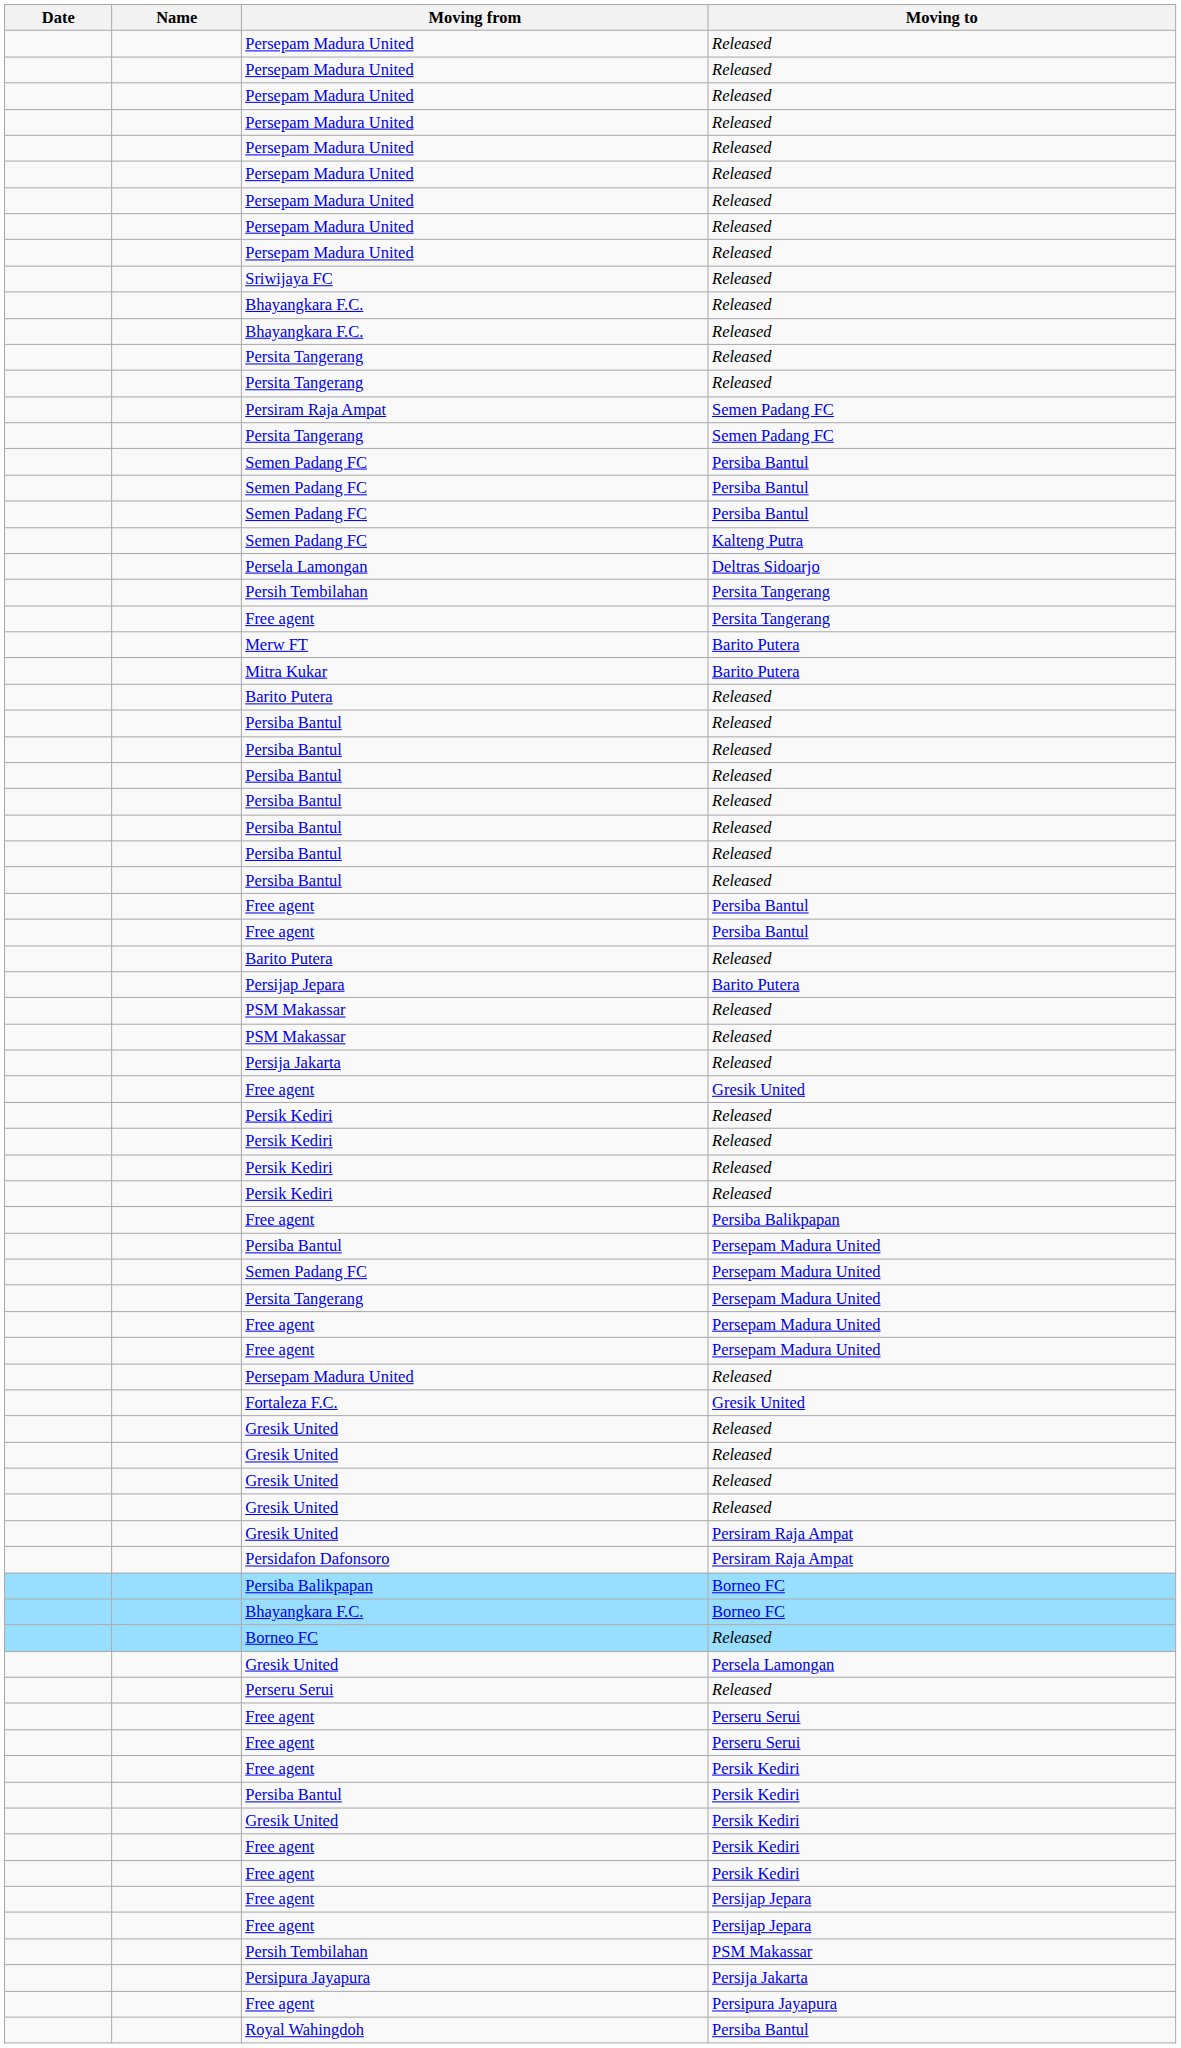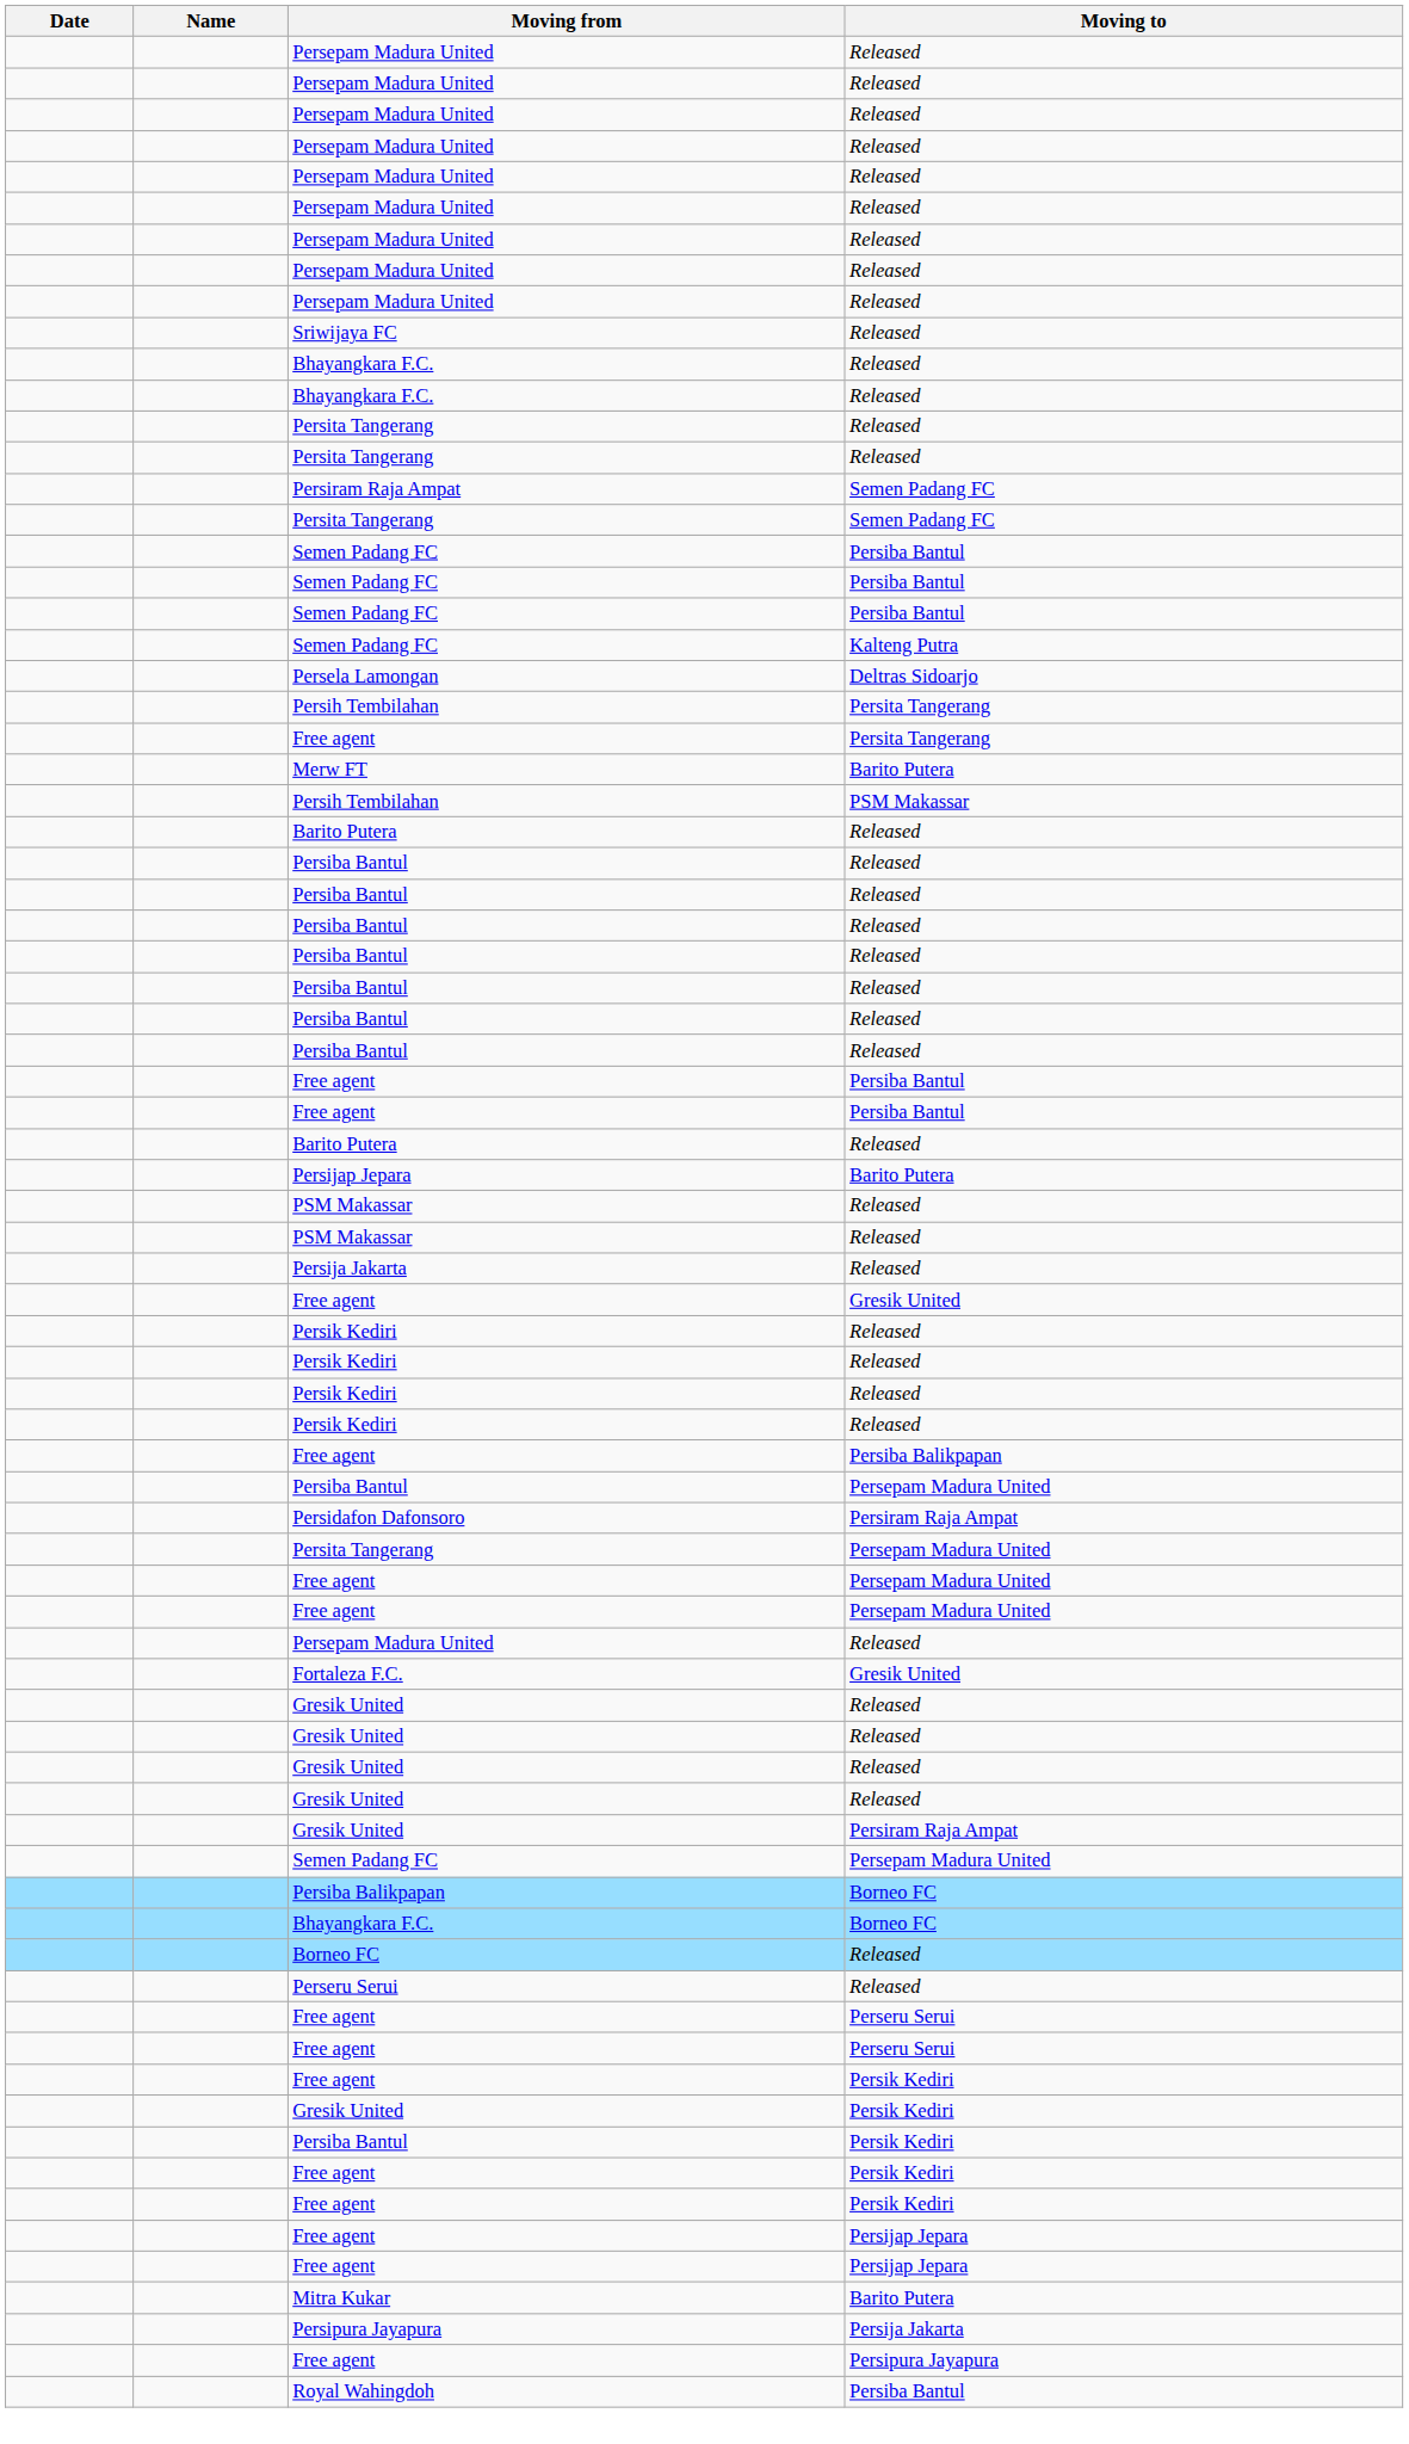 <table class="wikitable sortable" width=90%>
 <tr>
 <th>Date</th>
 <th>Name</th>
 <th>Moving from</th>
 <th>Moving to</th>
 </tr>
 <tr>
 <td></td>
 <td> </td>
 <td><a href='#'>Persepam Madura United</a></td>
 <td><em>Released</em></td>
 </tr>
 <tr>
 <td></td>
 <td> </td>
 <td><a href='#'>Persepam Madura United</a></td>
 <td><em>Released</em></td>
 </tr>
 <tr>
 <td></td>
 <td> </td>
 <td><a href='#'>Persepam Madura United</a></td>
 <td><em>Released</em></td>
 </tr>
 <tr>
 <td></td>
 <td> </td>
 <td><a href='#'>Persepam Madura United</a></td>
 <td><em>Released</em></td>
 </tr>
 <tr>
 <td></td>
 <td> </td>
 <td><a href='#'>Persepam Madura United</a></td>
 <td><em>Released</em></td>
 </tr>
 <tr>
 <td></td>
 <td> </td>
 <td><a href='#'>Persepam Madura United</a></td>
 <td><em>Released</em></td>
 </tr>
 <tr>
 <td></td>
 <td> </td>
 <td><a href='#'>Persepam Madura United</a></td>
 <td><em>Released</em></td>
 </tr>
 <tr>
 <td></td>
 <td> </td>
 <td><a href='#'>Persepam Madura United</a></td>
 <td><em>Released</em></td>
 </tr>
 <tr>
 <td></td>
 <td> </td>
 <td><a href='#'>Persepam Madura United</a></td>
 <td><em>Released</em></td>
 </tr>
 <tr>
 <td></td>
 <td> </td>
 <td><a href='#'>Sriwijaya FC</a></td>
 <td><em>Released</em></td>
 </tr>
 <tr>
 <td></td>
 <td> </td>
 <td><a href='#'>Bhayangkara F.C.</a></td>
 <td><em>Released</em></td>
 </tr>
 <tr>
 <td></td>
 <td> </td>
 <td><a href='#'>Bhayangkara F.C.</a></td>
 <td><em>Released</em></td>
 </tr>
 <tr>
 <td></td>
 <td> </td>
 <td><a href='#'>Persita Tangerang</a></td>
 <td><em>Released</em></td>
 </tr>
 <tr>
 <td></td>
 <td> </td>
 <td><a href='#'>Persita Tangerang</a></td>
 <td><em>Released</em></td>
 </tr>
 <tr>
 <td></td>
 <td> </td>
 <td><a href='#'>Persiram Raja Ampat</a></td>
 <td><a href='#'>Semen Padang FC</a></td>
 </tr>
 <tr>
 <td></td>
 <td> </td>
 <td><a href='#'>Persita Tangerang</a></td>
 <td><a href='#'>Semen Padang FC</a></td>
 </tr>
 <tr>
 <td></td>
 <td> </td>
 <td><a href='#'>Semen Padang FC</a></td>
 <td><a href='#'>Persiba Bantul</a></td>
 </tr>
 <tr>
 <td></td>
 <td> </td>
 <td><a href='#'>Semen Padang FC</a></td>
 <td><a href='#'>Persiba Bantul</a></td>
 </tr>
 <tr>
 <td></td>
 <td> </td>
 <td><a href='#'>Semen Padang FC</a></td>
 <td><a href='#'>Persiba Bantul</a></td>
 </tr>
 <tr>
 <td></td>
 <td> </td>
 <td><a href='#'>Semen Padang FC</a></td>
 <td><a href='#'>Kalteng Putra</a></td>
 </tr>
 <tr>
 <td></td>
 <td> </td>
 <td><a href='#'>Persela Lamongan</a></td>
 <td><a href='#'>Deltras Sidoarjo</a></td>
 </tr>
 <tr>
 <td></td>
 <td> </td>
 <td><a href='#'>Persih Tembilahan</a></td>
 <td><a href='#'>Persita Tangerang</a></td>
 </tr>
 <tr>
 <td></td>
 <td> </td>
 <td><a href='#'>Free agent</a></td>
 <td><a href='#'>Persita Tangerang</a></td>
 </tr>
 <tr>
 <td></td>
 <td> </td>
 <td> <a href='#'>Merw FT</a></td>
 <td><a href='#'>Barito Putera</a></td>
 </tr>
 <tr>
 <td></td>
 <td> </td>
-<td><a href='#'>Mitra Kukar</a></td>
-<td><a href='#'>Barito Putera</a></td>
+<td><a href='#'>Persih Tembilahan</a></td>
+<td><a href='#'>PSM Makassar</a></td>
 </tr>
 <tr>
 <td></td>
 <td> </td>
 <td><a href='#'>Barito Putera</a></td>
 <td><em>Released</em></td>
 </tr>
 <tr>
 <td></td>
 <td> </td>
 <td><a href='#'>Persiba Bantul</a></td>
 <td><em>Released</em></td>
 </tr>
 <tr>
 <td></td>
 <td> </td>
 <td><a href='#'>Persiba Bantul</a></td>
 <td><em>Released</em></td>
 </tr>
 <tr>
 <td></td>
 <td> </td>
 <td><a href='#'>Persiba Bantul</a></td>
 <td><em>Released</em></td>
 </tr>
 <tr>
 <td></td>
 <td> </td>
 <td><a href='#'>Persiba Bantul</a></td>
 <td><em>Released</em></td>
 </tr>
 <tr>
 <td></td>
 <td> </td>
 <td><a href='#'>Persiba Bantul</a></td>
 <td><em>Released</em></td>
 </tr>
 <tr>
 <td></td>
 <td> </td>
 <td><a href='#'>Persiba Bantul</a></td>
 <td><em>Released</em></td>
 </tr>
 <tr>
 <td></td>
 <td> </td>
 <td><a href='#'>Persiba Bantul</a></td>
 <td><em>Released</em></td>
 </tr>
 <tr>
 <td></td>
 <td> </td>
 <td><a href='#'>Free agent</a></td>
 <td><a href='#'>Persiba Bantul</a></td>
 </tr>
 <tr>
 <td></td>
 <td> </td>
 <td><a href='#'>Free agent</a></td>
 <td><a href='#'>Persiba Bantul</a></td>
 </tr>
 <tr>
 <td></td>
 <td> </td>
 <td><a href='#'>Barito Putera</a></td>
 <td><em>Released</em></td>
 </tr>
 <tr>
 <td></td>
 <td> </td>
 <td><a href='#'>Persijap Jepara</a></td>
 <td><a href='#'>Barito Putera</a></td>
 </tr>
 <tr>
 <td></td>
 <td> </td>
 <td><a href='#'>PSM Makassar</a></td>
 <td><em>Released</em></td>
 </tr>
 <tr>
 <td></td>
 <td> </td>
 <td><a href='#'>PSM Makassar</a></td>
 <td><em>Released</em></td>
 </tr>
 <tr>
 <td></td>
 <td> </td>
 <td><a href='#'>Persija Jakarta</a></td>
 <td><em>Released</em></td>
 </tr>
 <tr>
 <td></td>
 <td> </td>
 <td><a href='#'>Free agent</a></td>
 <td><a href='#'>Gresik United</a></td>
 </tr>
 <tr>
 <td></td>
 <td> </td>
 <td><a href='#'>Persik Kediri</a></td>
 <td><em>Released</em></td>
 </tr>
 <tr>
 <td></td>
 <td> </td>
 <td><a href='#'>Persik Kediri</a></td>
 <td><em>Released</em></td>
 </tr>
 <tr>
 <td></td>
 <td> </td>
 <td><a href='#'>Persik Kediri</a></td>
 <td><em>Released</em></td>
 </tr>
 <tr>
 <td></td>
 <td> </td>
 <td><a href='#'>Persik Kediri</a></td>
 <td><em>Released</em></td>
 </tr>
 <tr>
 <td></td>
 <td> </td>
 <td><a href='#'>Free agent</a></td>
 <td><a href='#'>Persiba Balikpapan</a></td>
 </tr>
 <tr>
 <td></td>
 <td> </td>
 <td><a href='#'>Persiba Bantul</a></td>
 <td><a href='#'>Persepam Madura United</a></td>
 </tr>
 <tr>
 <td></td>
 <td> </td>
-<td><a href='#'>Semen Padang FC</a></td>
-<td><a href='#'>Persepam Madura United</a></td>
+<td><a href='#'>Persidafon Dafonsoro</a></td>
+<td><a href='#'>Persiram Raja Ampat</a></td>
 </tr>
 <tr>
 <td></td>
 <td> </td>
 <td><a href='#'>Persita Tangerang</a></td>
 <td><a href='#'>Persepam Madura United</a></td>
 </tr>
 <tr>
 <td></td>
 <td> </td>
 <td><a href='#'>Free agent</a></td>
 <td><a href='#'>Persepam Madura United</a></td>
 </tr>
 <tr>
 <td></td>
 <td> </td>
 <td><a href='#'>Free agent</a></td>
 <td><a href='#'>Persepam Madura United</a></td>
 </tr>
 <tr>
 <td></td>
 <td> </td>
 <td><a href='#'>Persepam Madura United</a></td>
 <td><em>Released</em></td>
 </tr>
 <tr>
 <td></td>
 <td> </td>
 <td> <a href='#'>Fortaleza F.C.</a></td>
 <td><a href='#'>Gresik United</a></td>
 </tr>
 <tr>
 <td></td>
 <td> </td>
 <td><a href='#'>Gresik United</a></td>
 <td><em>Released</em></td>
 </tr>
 <tr>
 <td></td>
 <td> </td>
 <td><a href='#'>Gresik United</a></td>
 <td><em>Released</em></td>
 </tr>
 <tr>
 <td></td>
 <td> </td>
 <td><a href='#'>Gresik United</a></td>
 <td><em>Released</em></td>
 </tr>
 <tr>
 <td></td>
 <td> </td>
 <td><a href='#'>Gresik United</a></td>
 <td><em>Released</em></td>
 </tr>
 <tr>
 <td></td>
 <td> </td>
 <td><a href='#'>Gresik United</a></td>
 <td><a href='#'>Persiram Raja Ampat</a></td>
 </tr>
 <tr>
 <td></td>
 <td> </td>
-<td><a href='#'>Persidafon Dafonsoro</a></td>
-<td><a href='#'>Persiram Raja Ampat</a></td>
+<td><a href='#'>Semen Padang FC</a></td>
+<td><a href='#'>Persepam Madura United</a></td>
 </tr>
 <tr bgcolor=#97DEFF>
 <td></td>
 <td> </td>
 <td><a href='#'>Persiba Balikpapan</a></td>
 <td><a href='#'>Borneo FC</a></td>
 </tr>
 <tr bgcolor=#97DEFF>
 <td></td>
 <td> </td>
 <td><a href='#'>Bhayangkara F.C.</a></td>
 <td><a href='#'>Borneo FC</a></td>
 </tr>
 <tr bgcolor=#97DEFF>
 <td></td>
 <td> </td>
 <td><a href='#'>Borneo FC</a></td>
 <td><em>Released</em></td>
-</tr>
-<tr>
-<td></td>
-<td> </td>
-<td><a href='#'>Gresik United</a></td>
-<td><a href='#'>Persela Lamongan</a></td>
 </tr>
 <tr>
 <td></td>
 <td> </td>
 <td><a href='#'>Perseru Serui</a></td>
 <td><em>Released</em></td>
 </tr>
 <tr>
 <td></td>
 <td> </td>
 <td><a href='#'>Free agent</a></td>
 <td><a href='#'>Perseru Serui</a></td>
 </tr>
 <tr>
 <td></td>
 <td> </td>
 <td><a href='#'>Free agent</a></td>
 <td><a href='#'>Perseru Serui</a></td>
 </tr>
 <tr>
 <td></td>
 <td> </td>
 <td><a href='#'>Free agent</a></td>
 <td><a href='#'>Persik Kediri</a></td>
 </tr>
 <tr>
 <td></td>
 <td> </td>
-<td><a href='#'>Persiba Bantul</a></td>
+<td><a href='#'>Gresik United</a></td>
 <td><a href='#'>Persik Kediri</a></td>
 </tr>
 <tr>
 <td></td>
 <td> </td>
-<td><a href='#'>Gresik United</a></td>
+<td><a href='#'>Persiba Bantul</a></td>
 <td><a href='#'>Persik Kediri</a></td>
 </tr>
 <tr>
 <td></td>
 <td> </td>
 <td><a href='#'>Free agent</a></td>
 <td><a href='#'>Persik Kediri</a></td>
 </tr>
 <tr>
 <td></td>
 <td> </td>
 <td><a href='#'>Free agent</a></td>
 <td><a href='#'>Persik Kediri</a></td>
 </tr>
 <tr>
 <td></td>
 <td> </td>
 <td><a href='#'>Free agent</a></td>
 <td><a href='#'>Persijap Jepara</a></td>
 </tr>
 <tr>
 <td></td>
 <td> </td>
 <td><a href='#'>Free agent</a></td>
 <td><a href='#'>Persijap Jepara</a></td>
 </tr>
 <tr>
 <td></td>
 <td> </td>
-<td><a href='#'>Persih Tembilahan</a></td>
-<td><a href='#'>PSM Makassar</a></td>
+<td><a href='#'>Mitra Kukar</a></td>
+<td><a href='#'>Barito Putera</a></td>
 </tr>
 <tr>
 <td></td>
 <td> </td>
 <td><a href='#'>Persipura Jayapura</a></td>
 <td><a href='#'>Persija Jakarta</a></td>
 </tr>
 <tr>
 <td></td>
 <td> </td>
 <td><a href='#'>Free agent</a></td>
 <td><a href='#'>Persipura Jayapura</a></td>
 </tr>
 <tr>
 <td></td>
 <td> </td>
 <td> <a href='#'>Royal Wahingdoh</a></td>
 <td><a href='#'>Persiba Bantul</a></td>
 </tr>
 </table>
